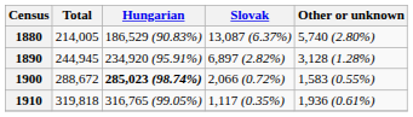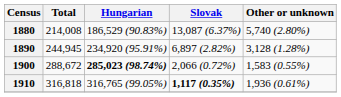 <table class="wikitable">
 <tr>
 <th>Census</th>
 <th>Total</th>
 <th><a href='#'>Hungarian</a></th>
 <th><a href='#'>Slovak</a></th>
 <th>Other or unknown</th>
 </tr>
 <tr>
 <th>1880</th>
-<td>214,005</td>
+<td>214,008</td>
 <td>186,529 <em>(90.83%)</em></td>
 <td>13,087 <em>(6.37%)</em></td>
 <td>5,740 <em>(2.80%)</em></td>
 </tr>
 <tr>
 <th>1890</th>
 <td>244,945</td>
 <td>234,920 <em>(95.91%)</em></td>
 <td>6,897 <em>(2.82%)</em></td>
 <td>3,128 <em>(1.28%)</em></td>
 </tr>
 <tr>
 <th>1900</th>
 <td>288,672</td>
 <td><strong>285,023 <em>(98.74%)</em></strong></td>
 <td>2,066 <em>(0.72%)</em></td>
 <td>1,583 <em>(0.55%)</em></td>
 </tr>
 <tr>
 <th>1910</th>
-<td>319,818</td>
+<td>316,818</td>
 <td>316,765 <em>(99.05%)</em></td>
-<td>1,117 <em>(0.35%)</em></td>
+<td><strong>1,117 <em>(0.35%)</em></strong></td>
 <td>1,936 <em>(0.61%)</em></td>
 </tr>
 <tr>
 </tr>
 </table>
